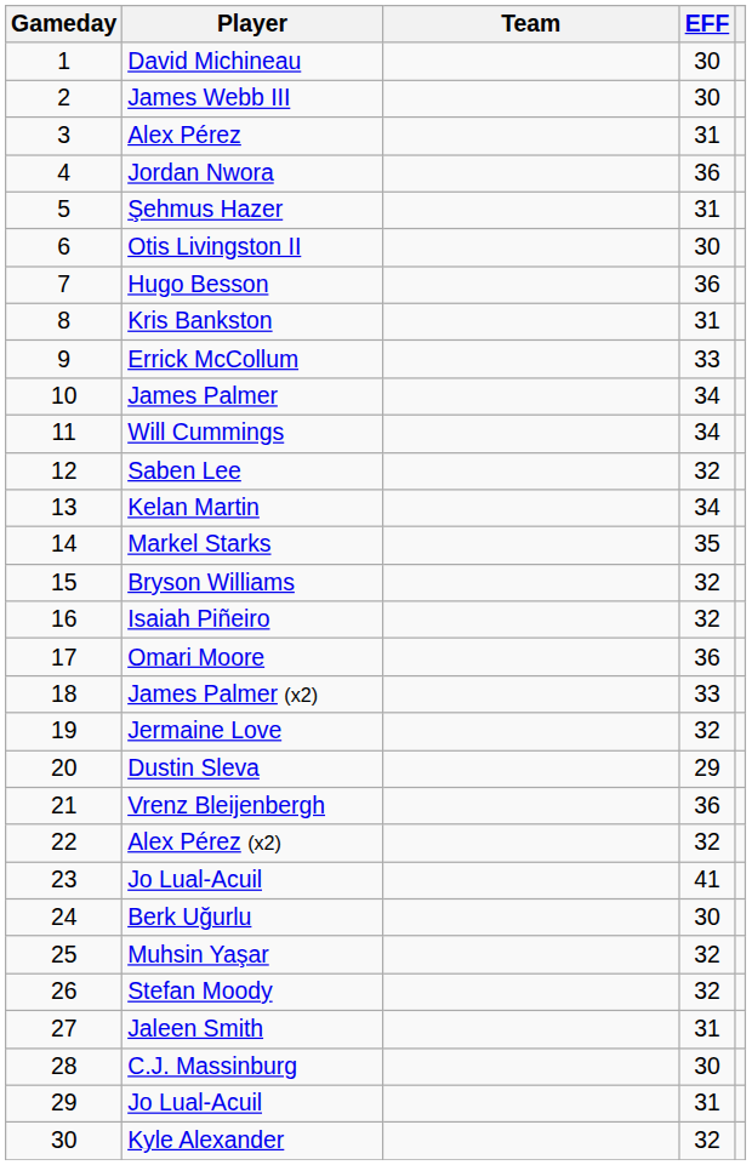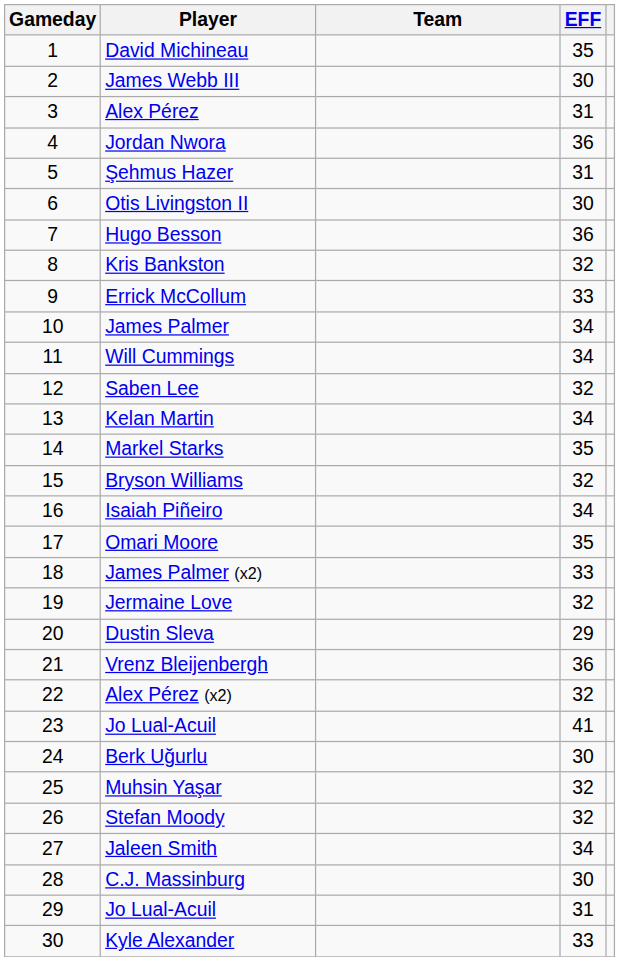 <table class="wikitable sortable" style="text-align:center;">
 <tr>
 <th>Gameday</th>
 <th width=170>Player</th>
 <th width=195>Team</th>
 <th><a href='#'>EFF</a></th>
 <th></th>
 </tr>
 <tr>
 <td>1</td>
 <td align=left> <a href='#'>David Michineau</a></td>
 <td align=left></td>
-<td>30</td>
+<td>35</td>
 <td></td>
 </tr>
 <tr>
 <td>2</td>
 <td align=left> <a href='#'>James Webb III</a></td>
 <td align=left></td>
 <td>30</td>
 <td></td>
 </tr>
 <tr>
 <td>3</td>
 <td align=left> <a href='#'>Alex Pérez</a></td>
 <td align=left></td>
 <td>31</td>
 <td></td>
 </tr>
 <tr>
 <td>4</td>
 <td align=left> <a href='#'>Jordan Nwora</a></td>
 <td align=left></td>
 <td>36</td>
 <td></td>
 </tr>
 <tr>
 <td>5</td>
 <td align=left> <a href='#'>Şehmus Hazer</a></td>
 <td align=left></td>
 <td>31</td>
 <td></td>
 </tr>
 <tr>
 <td>6</td>
 <td align=left> <a href='#'>Otis Livingston II</a></td>
 <td align=left></td>
 <td>30</td>
 <td></td>
 </tr>
 <tr>
 <td>7</td>
 <td align=left> <a href='#'>Hugo Besson</a></td>
 <td align=left></td>
 <td>36</td>
 <td></td>
 </tr>
 <tr>
 <td>8</td>
 <td align=left> <a href='#'>Kris Bankston</a></td>
 <td align=left></td>
-<td>31</td>
+<td>32</td>
 <td></td>
 </tr>
 <tr>
 <td>9</td>
 <td align=left> <a href='#'>Errick McCollum</a></td>
 <td align=left></td>
 <td>33</td>
 <td></td>
 </tr>
 <tr>
 <td>10</td>
 <td align=left> <a href='#'>James Palmer</a></td>
 <td align=left></td>
 <td>34</td>
 <td></td>
 </tr>
 <tr>
 <td>11</td>
 <td align=left> <a href='#'>Will Cummings</a></td>
 <td align=left></td>
 <td>34</td>
 <td></td>
 </tr>
 <tr>
 <td>12</td>
 <td align=left> <a href='#'>Saben Lee</a></td>
 <td align=left></td>
 <td>32</td>
 <td></td>
 </tr>
 <tr>
 <td>13</td>
 <td align=left> <a href='#'>Kelan Martin</a></td>
 <td align=left></td>
 <td>34</td>
 <td></td>
 </tr>
 <tr>
 <td>14</td>
 <td align=left> <a href='#'>Markel Starks</a></td>
 <td align=left></td>
 <td>35</td>
 <td></td>
 </tr>
 <tr>
 <td>15</td>
 <td align=left> <a href='#'>Bryson Williams</a></td>
 <td align=left></td>
 <td>32</td>
 <td></td>
 </tr>
 <tr>
 <td>16</td>
 <td align=left> <a href='#'>Isaiah Piñeiro</a></td>
 <td align=left></td>
-<td>32</td>
+<td>34</td>
 <td></td>
 </tr>
 <tr>
 <td>17</td>
 <td align=left> <a href='#'>Omari Moore</a></td>
 <td align=left></td>
-<td>36</td>
+<td>35</td>
 <td></td>
 </tr>
 <tr>
 <td>18</td>
 <td align=left> <a href='#'>James Palmer</a> <small>(x2)</small></td>
 <td align=left></td>
 <td>33</td>
 <td></td>
 </tr>
 <tr>
 <td>19</td>
 <td align=left> <a href='#'>Jermaine Love</a></td>
 <td align=left></td>
 <td>32</td>
 <td></td>
 </tr>
 <tr>
 <td>20</td>
 <td align=left> <a href='#'>Dustin Sleva</a></td>
 <td align=left></td>
 <td>29</td>
 <td></td>
 </tr>
 <tr>
 <td>21</td>
 <td align=left> <a href='#'>Vrenz Bleijenbergh</a></td>
 <td align=left></td>
 <td>36</td>
 <td></td>
 </tr>
 <tr>
 <td>22</td>
 <td align=left> <a href='#'>Alex Pérez</a> <small>(x2)</small></td>
 <td align=left></td>
 <td>32</td>
 <td></td>
 </tr>
 <tr>
 <td>23</td>
 <td align=left> <a href='#'>Jo Lual-Acuil</a></td>
 <td align=left></td>
 <td>41</td>
 <td></td>
 </tr>
 <tr>
 <td>24</td>
 <td align=left> <a href='#'>Berk Uğurlu</a></td>
 <td align=left></td>
 <td>30</td>
 <td></td>
 </tr>
 <tr>
 <td>25</td>
 <td align=left> <a href='#'>Muhsin Yaşar</a></td>
 <td align=left></td>
 <td>32</td>
 <td></td>
 </tr>
 <tr>
 <td>26</td>
 <td align=left> <a href='#'>Stefan Moody</a></td>
 <td align=left></td>
 <td>32</td>
 <td></td>
 </tr>
 <tr>
 <td>27</td>
 <td align=left> <a href='#'>Jaleen Smith</a></td>
 <td align=left></td>
-<td>31</td>
+<td>34</td>
 <td></td>
 </tr>
 <tr>
 <td>28</td>
 <td align=left> <a href='#'>C.J. Massinburg</a></td>
 <td align=left></td>
 <td>30</td>
 <td></td>
 </tr>
 <tr>
 <td>29</td>
 <td align=left> <a href='#'>Jo Lual-Acuil</a></td>
 <td align=left></td>
 <td>31</td>
 <td></td>
 </tr>
 <tr>
 <td>30</td>
 <td align=left> <a href='#'>Kyle Alexander</a></td>
 <td align=left></td>
-<td>32</td>
+<td>33</td>
 <td></td>
 </tr>
 </table>
